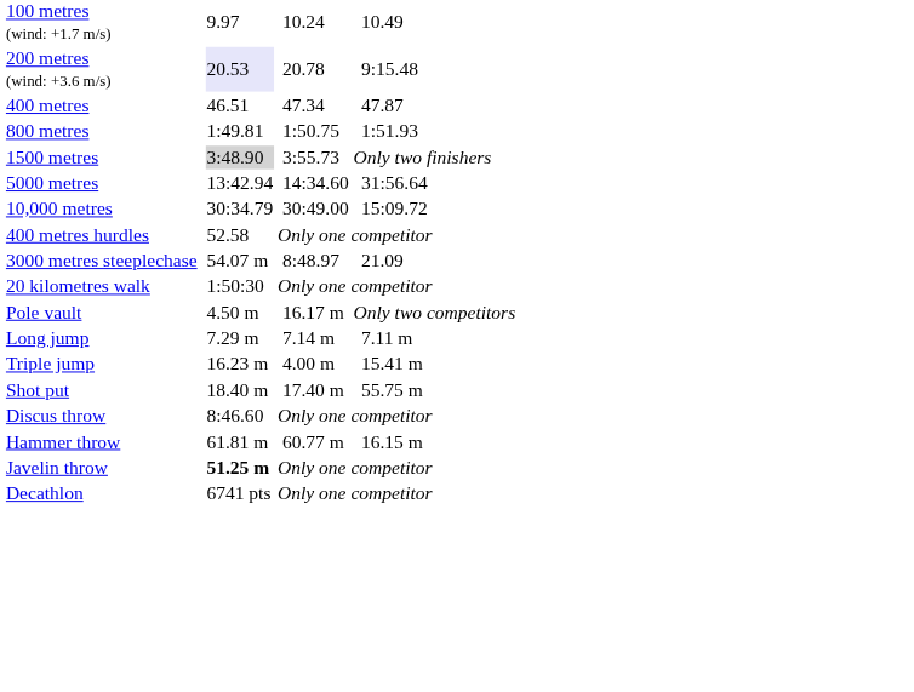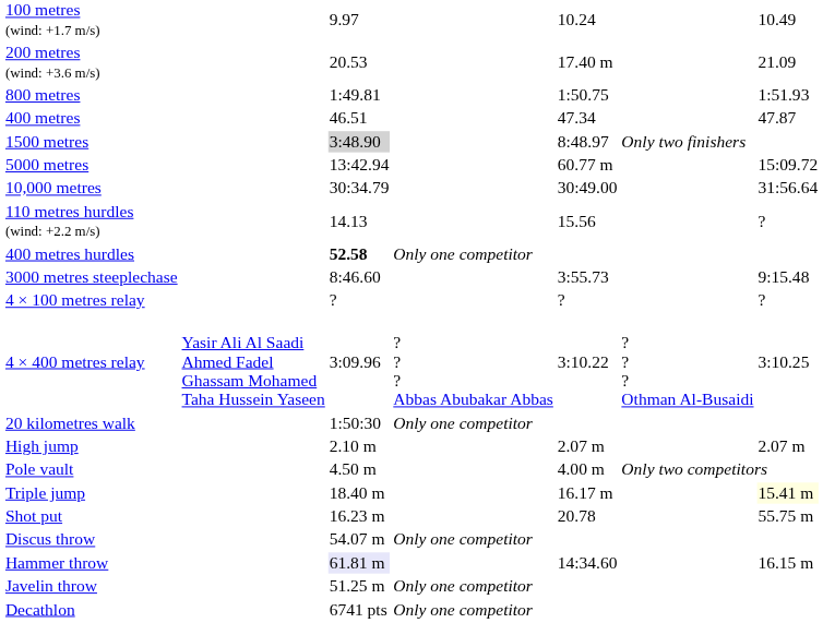 <table>
 <tr>
 <td align=left><a href='#'>100 metres</a><br><small>(wind: +1.7 m/s)</small></td>
 <td></td>
 <td>9.97 </td>
 <td></td>
 <td>10.24</td>
 <td></td>
 <td>10.49</td>
 </tr>
 <tr>
 <td align=left><a href='#'>200 metres</a><br><small>(wind: +3.6 m/s)</small></td>
 <td></td>
-<td style="background: lavender;">20.53</td>
+<td>20.53</td>
 <td></td>
-<td>20.78</td>
+<td>17.40 m</td>
 <td></td>
-<td>9:15.48</td>
+<td>21.09</td>
+</tr>
+<tr>
+<td align=left><a href='#'>800 metres</a></td>
+<td></td>
+<td>1:49.81</td>
+<td></td>
+<td>1:50.75</td>
+<td></td>
+<td>1:51.93</td>
 </tr>
 <tr>
 <td align=left><a href='#'>400 metres</a></td>
 <td></td>
 <td>46.51</td>
 <td></td>
 <td>47.34</td>
 <td></td>
 <td>47.87</td>
 </tr>
 <tr>
-<td align=left><a href='#'>800 metres</a></td>
-<td></td>
-<td>1:49.81</td>
-<td></td>
-<td>1:50.75</td>
-<td></td>
-<td>1:51.93</td>
-</tr>
-<tr>
 <td align=left><a href='#'>1500 metres</a></td>
 <td></td>
 <td style="background: lightgrey;">3:48.90</td>
 <td></td>
-<td>3:55.73</td>
+<td>8:48.97</td>
 <td colspan=2><em>Only two finishers</em></td>
 </tr>
 <tr>
 <td align=left><a href='#'>5000 metres</a></td>
 <td></td>
 <td>13:42.94</td>
 <td></td>
-<td>14:34.60</td>
+<td>60.77 m</td>
 <td></td>
-<td>31:56.64</td>
+<td>15:09.72</td>
 </tr>
 <tr>
 <td align=left><a href='#'>10,000 metres</a></td>
 <td></td>
 <td>30:34.79</td>
 <td></td>
 <td>30:49.00</td>
 <td></td>
-<td>15:09.72</td>
+<td>31:56.64</td>
+</tr>
+<tr>
+<td align=left><a href='#'>110 metres hurdles</a><br><small>(wind: +2.2 m/s)</small></td>
+<td></td>
+<td>14.13</td>
+<td></td>
+<td>15.56</td>
+<td></td>
+<td>?</td>
 </tr>
 <tr>
 <td align=left><a href='#'>400 metres hurdles</a></td>
 <td></td>
-<td>52.58</td>
+<td><strong>52.58</strong></td>
 <td colspan=4><em>Only one competitor</em></td>
 </tr>
 <tr>
 <td align=left><a href='#'>3000 metres steeplechase</a></td>
 <td></td>
-<td>54.07 m</td>
+<td>8:46.60</td>
 <td></td>
-<td>8:48.97</td>
+<td>3:55.73</td>
 <td></td>
-<td>21.09</td>
+<td>9:15.48</td>
+</tr>
+<tr>
+<td align=left><a href='#'>4 × 100 metres relay</a></td>
+<td></td>
+<td>?</td>
+<td></td>
+<td>?</td>
+<td></td>
+<td>?</td>
+</tr>
+<tr>
+<td align=left><a href='#'>4 × 400 metres relay</a></td>
+<td><br><a href='#'>Yasir Ali Al Saadi</a><br><a href='#'>Ahmed Fadel</a><br><a href='#'>Ghassam Mohamed</a><br><a href='#'>Taha Hussein Yaseen</a></td>
+<td>3:09.96</td>
+<td><br>?<br>?<br>?<br><a href='#'>Abbas Abubakar Abbas</a></td>
+<td>3:10.22</td>
+<td><br>?<br>?<br>?<br><a href='#'>Othman Al-Busaidi</a></td>
+<td>3:10.25</td>
 </tr>
 <tr>
 <td align=left><a href='#'>20 kilometres walk</a></td>
 <td></td>
 <td>1:50:30</td>
 <td colspan=4><em>Only one competitor</em></td>
 </tr>
 <tr>
+<td align=left><a href='#'>High jump</a></td>
+<td></td>
+<td>2.10 m</td>
+<td></td>
+<td>2.07 m </td>
+<td></td>
+<td>2.07 m</td>
+</tr>
+<tr>
 <td align=left><a href='#'>Pole vault</a></td>
 <td></td>
 <td>4.50 m</td>
 <td></td>
-<td>16.17 m</td>
+<td>4.00 m</td>
 <td colspan=2><em>Only two competitors</em></td>
-</tr>
-<tr>
-<td align=left><a href='#'>Long jump</a></td>
-<td></td>
-<td>7.29 m</td>
-<td></td>
-<td>7.14 m</td>
-<td></td>
-<td>7.11 m</td>
 </tr>
 <tr>
 <td align=left><a href='#'>Triple jump</a></td>
 <td></td>
-<td>16.23 m</td>
+<td>18.40 m</td>
 <td></td>
-<td>4.00 m</td>
+<td>16.17 m</td>
 <td></td>
-<td>15.41 m </td>
+<td style="background: lightyellow;">15.41 m </td>
 </tr>
 <tr>
 <td align=left><a href='#'>Shot put</a></td>
 <td></td>
-<td>18.40 m</td>
+<td>16.23 m</td>
 <td></td>
-<td>17.40 m</td>
+<td>20.78</td>
 <td></td>
 <td>55.75 m</td>
 </tr>
 <tr>
 <td align=left><a href='#'>Discus throw</a></td>
 <td></td>
-<td>8:46.60</td>
+<td>54.07 m</td>
 <td colspan=4><em>Only one competitor</em></td>
 </tr>
 <tr>
 <td align=left><a href='#'>Hammer throw</a></td>
 <td></td>
-<td>61.81 m</td>
+<td style="background: lavender;">61.81 m</td>
 <td></td>
-<td>60.77 m</td>
+<td>14:34.60</td>
 <td></td>
 <td>16.15 m</td>
 </tr>
 <tr>
 <td align=left><a href='#'>Javelin throw</a></td>
 <td></td>
-<td><strong>51.25 m</strong></td>
+<td>51.25 m</td>
 <td colspan=4><em>Only one competitor</em></td>
 </tr>
 <tr>
 <td align=left><a href='#'>Decathlon</a></td>
 <td></td>
 <td>6741 pts</td>
 <td colspan=4><em>Only one competitor</em></td>
 </tr>
 </table>
